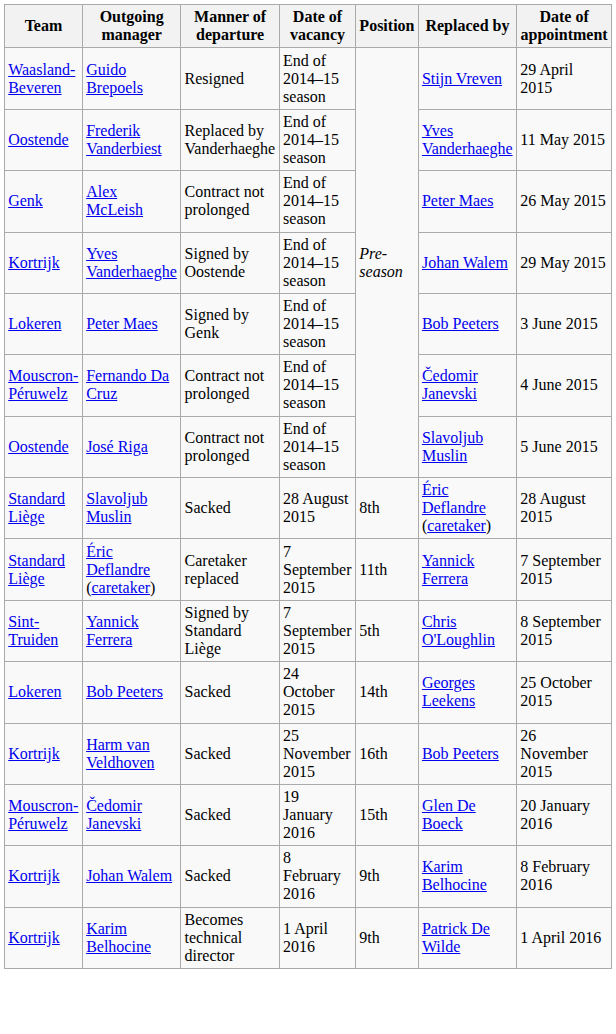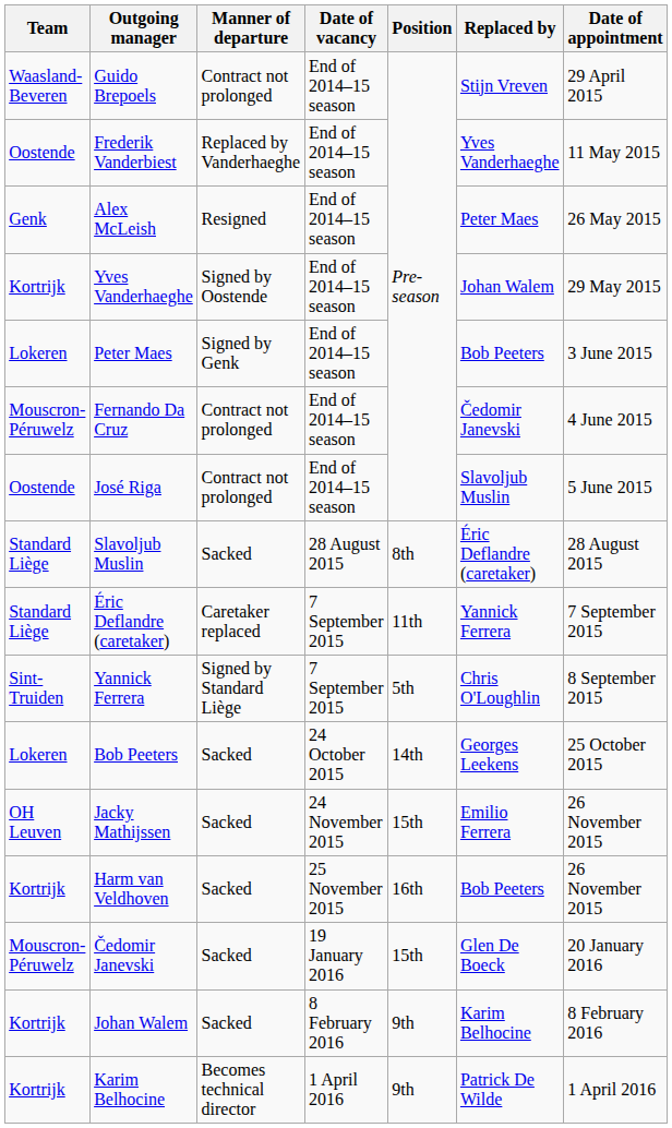 <table class="wikitable">
 <tr>
 <th>Team</th>
 <th>Outgoing manager</th>
 <th>Manner of departure</th>
 <th>Date of vacancy</th>
 <th>Position</th>
 <th>Replaced by</th>
 <th>Date of appointment</th>
 </tr>
 <tr>
 <td><a href='#'>Waasland-Beveren</a></td>
 <td> <a href='#'>Guido Brepoels</a></td>
-<td>Resigned</td>
+<td>Contract not prolonged</td>
 <td>End of 2014–15 season</td>
 <td rowspan=7><em>Pre-season</em></td>
 <td> <a href='#'>Stijn Vreven</a></td>
 <td>29 April 2015</td>
 </tr>
 <tr>
 <td><a href='#'>Oostende</a></td>
 <td> <a href='#'>Frederik Vanderbiest</a></td>
 <td>Replaced by Vanderhaeghe</td>
 <td>End of 2014–15 season</td>
 <td> <a href='#'>Yves Vanderhaeghe</a></td>
 <td>11 May 2015</td>
 </tr>
 <tr>
 <td><a href='#'>Genk</a></td>
 <td> <a href='#'>Alex McLeish</a></td>
-<td>Contract not prolonged</td>
+<td>Resigned</td>
 <td>End of 2014–15 season</td>
 <td> <a href='#'>Peter Maes</a></td>
 <td>26 May 2015</td>
 </tr>
 <tr>
 <td><a href='#'>Kortrijk</a></td>
 <td> <a href='#'>Yves Vanderhaeghe</a></td>
 <td>Signed by Oostende</td>
 <td>End of 2014–15 season</td>
 <td> <a href='#'>Johan Walem</a></td>
 <td>29 May 2015</td>
 </tr>
 <tr>
 <td><a href='#'>Lokeren</a></td>
 <td> <a href='#'>Peter Maes</a></td>
 <td>Signed by Genk</td>
 <td>End of 2014–15 season</td>
 <td> <a href='#'>Bob Peeters</a></td>
 <td>3 June 2015</td>
 </tr>
 <tr>
 <td><a href='#'>Mouscron-Péruwelz</a></td>
 <td> <a href='#'>Fernando Da Cruz</a></td>
 <td>Contract not prolonged</td>
 <td>End of 2014–15 season</td>
 <td> <a href='#'>Čedomir Janevski</a></td>
 <td>4 June 2015</td>
 </tr>
 <tr>
 <td><a href='#'>Oostende</a></td>
 <td> <a href='#'>José Riga</a></td>
 <td>Contract not prolonged</td>
 <td>End of 2014–15 season</td>
 <td> <a href='#'>Slavoljub Muslin</a></td>
 <td>5 June 2015</td>
 </tr>
 <tr>
 <td><a href='#'>Standard Liège</a></td>
 <td> <a href='#'>Slavoljub Muslin</a></td>
 <td>Sacked</td>
 <td>28 August 2015</td>
 <td>8th</td>
 <td> <a href='#'>Éric Deflandre</a> (<a href='#'>caretaker</a>)</td>
 <td>28 August 2015</td>
 </tr>
 <tr>
 <td><a href='#'>Standard Liège</a></td>
 <td> <a href='#'>Éric Deflandre</a> (<a href='#'>caretaker</a>)</td>
 <td>Caretaker replaced</td>
 <td>7 September 2015</td>
 <td>11th</td>
 <td> <a href='#'>Yannick Ferrera</a></td>
 <td>7 September 2015</td>
 </tr>
 <tr>
 <td><a href='#'>Sint-Truiden</a></td>
 <td> <a href='#'>Yannick Ferrera</a></td>
 <td>Signed by Standard Liège</td>
 <td>7 September 2015</td>
 <td>5th</td>
 <td> <a href='#'>Chris O'Loughlin</a></td>
 <td>8 September 2015</td>
 </tr>
 <tr>
 <td><a href='#'>Lokeren</a></td>
 <td> <a href='#'>Bob Peeters</a></td>
 <td>Sacked</td>
 <td>24 October 2015</td>
 <td>14th</td>
 <td> <a href='#'>Georges Leekens</a></td>
 <td>25 October 2015</td>
 </tr>
 <tr>
+<td><a href='#'>OH Leuven</a></td>
+<td> <a href='#'>Jacky Mathijssen</a></td>
+<td>Sacked</td>
+<td>24 November 2015</td>
+<td>15th</td>
+<td> <a href='#'>Emilio Ferrera</a></td>
+<td>26 November 2015</td>
+</tr>
+<tr>
 <td><a href='#'>Kortrijk</a></td>
 <td> <a href='#'>Harm van Veldhoven</a></td>
 <td>Sacked</td>
 <td>25 November 2015</td>
 <td>16th</td>
 <td> <a href='#'>Bob Peeters</a></td>
 <td>26 November 2015</td>
 </tr>
 <tr>
 <td><a href='#'>Mouscron-Péruwelz</a></td>
 <td> <a href='#'>Čedomir Janevski</a></td>
 <td>Sacked</td>
 <td>19 January 2016</td>
 <td>15th</td>
 <td> <a href='#'>Glen De Boeck</a></td>
 <td>20 January 2016</td>
 </tr>
 <tr>
 <td><a href='#'>Kortrijk</a></td>
 <td> <a href='#'>Johan Walem</a></td>
 <td>Sacked</td>
 <td>8 February 2016</td>
 <td>9th</td>
 <td> <a href='#'>Karim Belhocine</a></td>
 <td>8 February 2016</td>
 </tr>
 <tr>
 <td><a href='#'>Kortrijk</a></td>
 <td> <a href='#'>Karim Belhocine</a></td>
 <td>Becomes technical director</td>
 <td>1 April 2016</td>
 <td>9th</td>
 <td> <a href='#'>Patrick De Wilde</a></td>
 <td>1 April 2016</td>
 </tr>
 </table>
